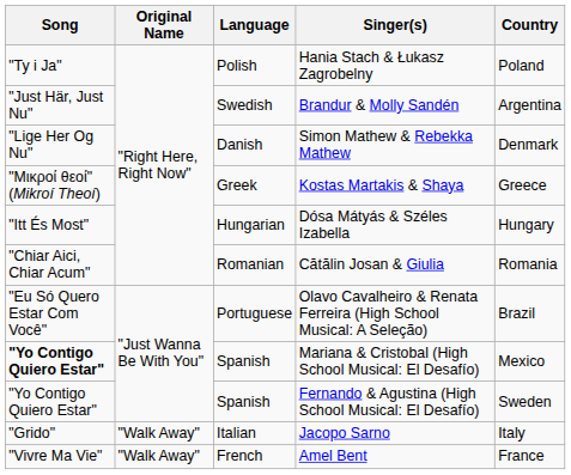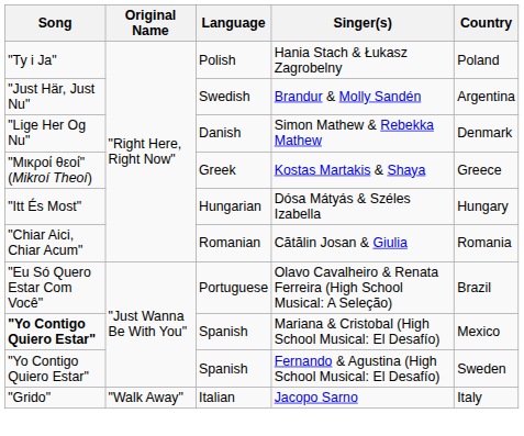 <table class="wikitable sortable">
 <tr>
 <th>Song</th>
 <th>Original Name</th>
 <th>Language</th>
 <th>Singer(s)</th>
 <th>Country</th>
 </tr>
 <tr>
 <td>"Ty i Ja"</td>
 <td rowspan="6">"Right Here, Right Now"</td>
 <td>Polish</td>
 <td>Hania Stach & Łukasz Zagrobelny</td>
 <td>Poland</td>
 </tr>
 <tr>
 <td>"Just Här, Just Nu"</td>
 <td>Swedish</td>
 <td><a href='#'>Brandur</a> & <a href='#'>Molly Sandén</a></td>
 <td>Argentina</td>
 </tr>
 <tr>
 <td>"Lige Her Og Nu"</td>
 <td>Danish</td>
 <td>Simon Mathew & <a href='#'>Rebekka Mathew</a></td>
 <td>Denmark</td>
 </tr>
 <tr>
 <td>"Μικροί θεοί" (<em>Mikroí Theoí</em>)</td>
 <td>Greek</td>
 <td><a href='#'>Kostas Martakis</a> & <a href='#'>Shaya</a></td>
 <td>Greece</td>
 </tr>
 <tr>
 <td>"Itt És Most"</td>
 <td>Hungarian</td>
 <td>Dósa Mátyás & Széles Izabella</td>
 <td>Hungary</td>
 </tr>
 <tr>
 <td>"Chiar Aici, Chiar Acum"</td>
 <td>Romanian</td>
 <td>Cătălin Josan & <a href='#'>Giulia</a></td>
 <td>Romania</td>
 </tr>
 <tr>
 <td>"Eu Só Quero Estar Com Você"</td>
 <td rowspan="3">"Just Wanna Be With You"</td>
 <td>Portuguese</td>
 <td>Olavo Cavalheiro & Renata Ferreira (High School Musical: A Seleção)</td>
 <td>Brazil</td>
 </tr>
 <tr>
 <td><strong>"Yo Contigo Quiero Estar"</strong></td>
 <td>Spanish</td>
 <td>Mariana & Cristobal (High School Musical: El Desafío)</td>
 <td>Mexico</td>
 </tr>
 <tr>
 <td>"Yo Contigo Quiero Estar"</td>
 <td>Spanish</td>
 <td><a href='#'>Fernando</a> & Agustina (High School Musical: El Desafío)</td>
 <td>Sweden</td>
 </tr>
 <tr>
 <td>"Grido"</td>
 <td>"Walk Away"</td>
 <td>Italian</td>
 <td><a href='#'>Jacopo Sarno</a></td>
 <td>Italy</td>
 </tr>
-<tr>
-<td>"Vivre Ma Vie"</td>
-<td>"Walk Away"</td>
-<td>French</td>
-<td><a href='#'>Amel Bent</a></td>
-<td>France</td>
-</tr>
 </table>
